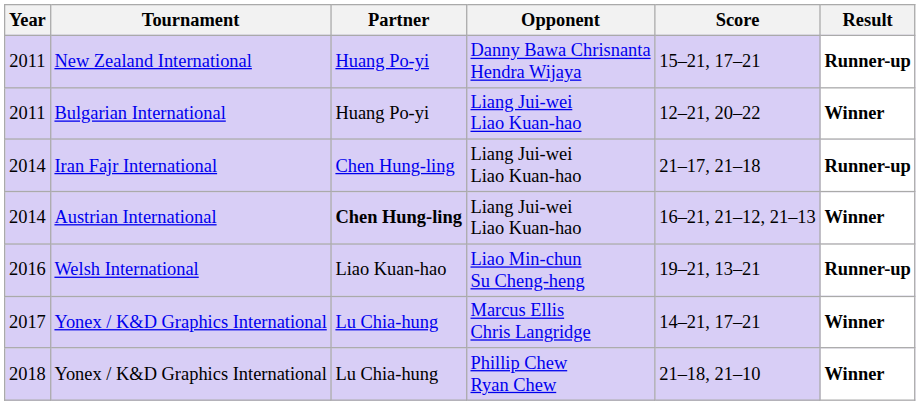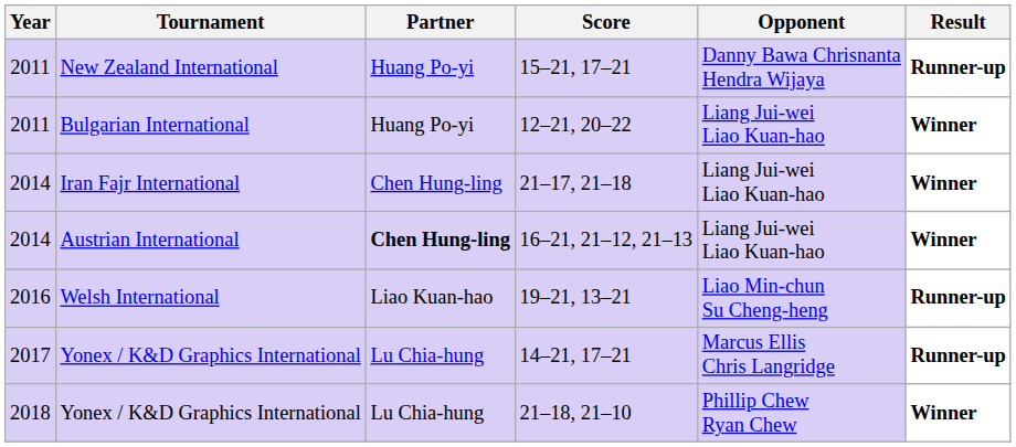 <table class="sortable wikitable" style="font-size: 90%;">
 <tr>
 <th>Year</th>
 <th>Tournament</th>
 <th>Partner</th>
+<th>Score</th>
 <th>Opponent</th>
-<th>Score</th>
 <th>Result</th>
 </tr>
 <tr style="background:#D8CEF6">
 <td align="center">2011</td>
 <td align="left"><a href='#'>New Zealand International</a></td>
 <td align="left"> <a href='#'>Huang Po-yi</a></td>
+<td align="left">15–21, 17–21</td>
 <td align="left"> <a href='#'>Danny Bawa Chrisnanta</a><br> <a href='#'>Hendra Wijaya</a></td>
-<td align="left">15–21, 17–21</td>
 <td style="text-align:left; background:white"> <strong>Runner-up</strong></td>
 </tr>
 <tr style="background:#D8CEF6">
 <td align="center">2011</td>
 <td align="left"><a href='#'>Bulgarian International</a></td>
 <td align="left"> Huang Po-yi</td>
+<td align="left">12–21, 20–22</td>
 <td align="left"> <a href='#'>Liang Jui-wei</a><br> <a href='#'>Liao Kuan-hao</a></td>
-<td align="left">12–21, 20–22</td>
 <td style="text-align:left; background:white"> <strong>Winner</strong></td>
 </tr>
 <tr style="background:#D8CEF6">
 <td align="center">2014</td>
 <td align="left"><a href='#'>Iran Fajr International</a></td>
 <td align="left"> <a href='#'>Chen Hung-ling</a></td>
+<td align="left">21–17, 21–18</td>
 <td align="left"> Liang Jui-wei<br> Liao Kuan-hao</td>
-<td align="left">21–17, 21–18</td>
-<td style="text-align:left; background:white"> <strong>Runner-up</strong></td>
+<td style="text-align:left; background:white"> <strong>Winner</strong></td>
 </tr>
 <tr style="background:#D8CEF6">
 <td align="center">2014</td>
 <td align="left"><a href='#'>Austrian International</a></td>
 <td align="left"><strong> Chen Hung-ling</strong></td>
+<td align="left">16–21, 21–12, 21–13</td>
 <td align="left"> Liang Jui-wei<br> Liao Kuan-hao</td>
-<td align="left">16–21, 21–12, 21–13</td>
 <td style="text-align:left; background:white"> <strong>Winner</strong></td>
 </tr>
 <tr style="background:#D8CEF6">
 <td align="center">2016</td>
 <td align="left"><a href='#'>Welsh International</a></td>
 <td align="left"> Liao Kuan-hao</td>
+<td align="left">19–21, 13–21</td>
 <td align="left"> <a href='#'>Liao Min-chun</a><br> <a href='#'>Su Cheng-heng</a></td>
-<td align="left">19–21, 13–21</td>
 <td style="text-align:left; background:white"> <strong>Runner-up</strong></td>
 </tr>
 <tr style="background:#D8CEF6">
 <td align="center">2017</td>
 <td align="left"><a href='#'>Yonex / K&D Graphics International</a></td>
 <td align="left"> <a href='#'>Lu Chia-hung</a></td>
+<td align="left">14–21, 17–21</td>
 <td align="left"> <a href='#'>Marcus Ellis</a><br> <a href='#'>Chris Langridge</a></td>
-<td align="left">14–21, 17–21</td>
-<td style="text-align:left; background:white"> <strong>Winner</strong></td>
+<td style="text-align:left; background:white"> <strong>Runner-up</strong></td>
 </tr>
 <tr style="background:#D8CEF6">
 <td align="center">2018</td>
 <td align="left">Yonex / K&D Graphics International</td>
 <td align="left"> Lu Chia-hung</td>
+<td align="left">21–18, 21–10</td>
 <td align="left"> <a href='#'>Phillip Chew</a><br> <a href='#'>Ryan Chew</a></td>
-<td align="left">21–18, 21–10</td>
 <td style="text-align:left; background:white"> <strong>Winner</strong></td>
 </tr>
 </table>
